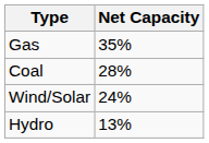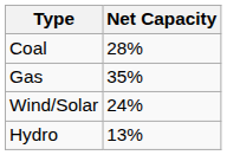 <table class="wikitable">
 <tr>
 <th>Type</th>
 <th>Net Capacity</th>
 </tr>
 <tr>
+<td>Coal</td>
+<td>28%</td>
+</tr>
+<tr>
 <td>Gas</td>
 <td>35%</td>
-</tr>
-<tr>
-<td>Coal</td>
-<td>28%</td>
 </tr>
 <tr>
 <td>Wind/Solar</td>
 <td>24%</td>
 </tr>
 <tr>
 <td>Hydro</td>
 <td>13%</td>
 </tr>
 </table>
